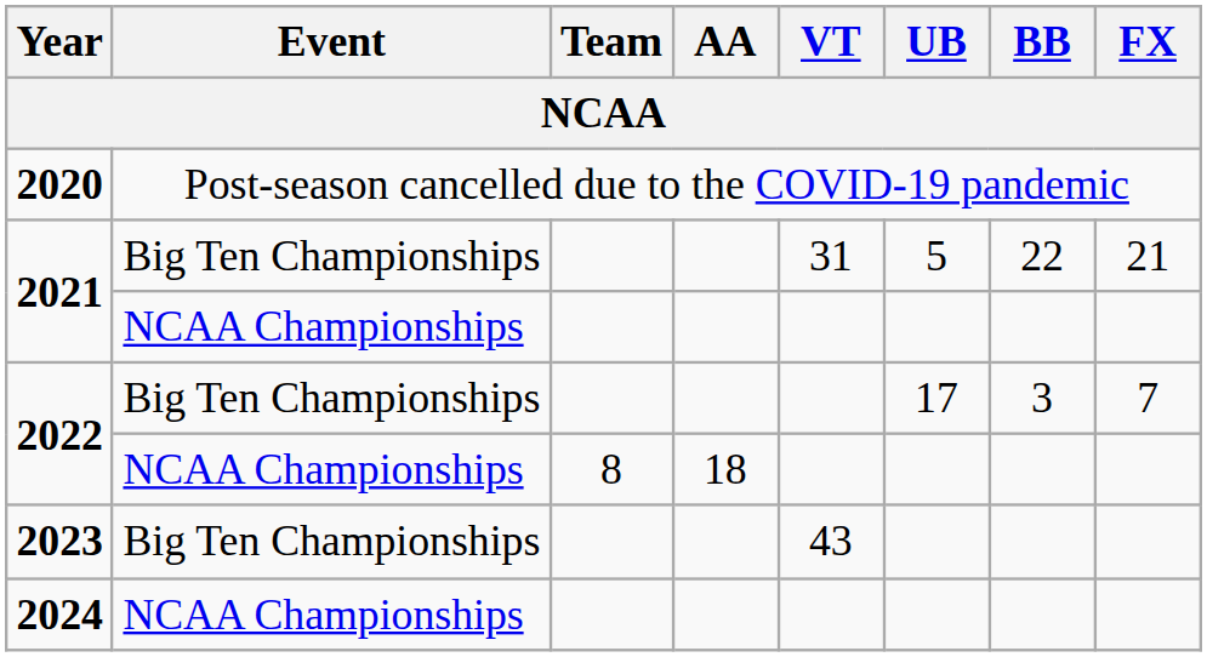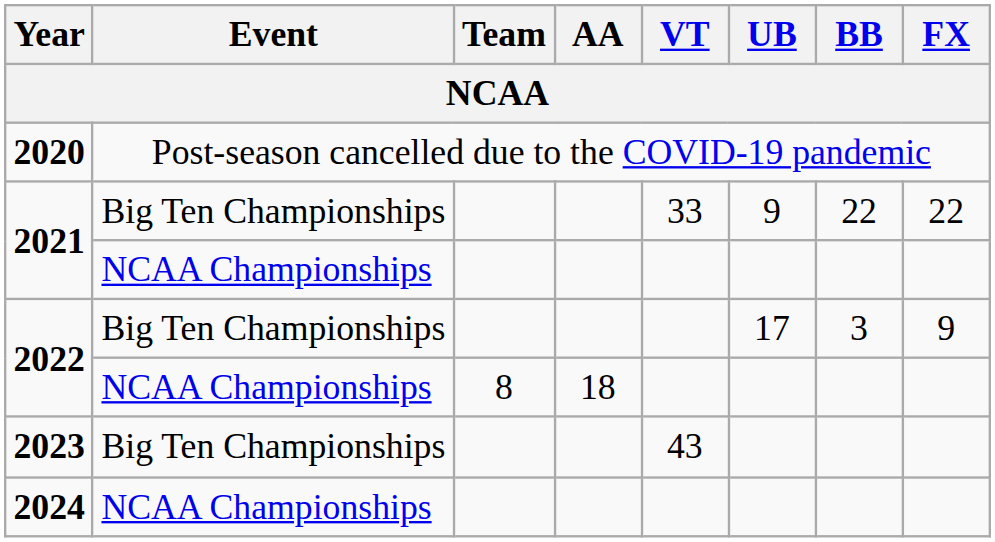 <table class="wikitable" style="text-align:center; font-size:95%;">
 <tr>
 <th align="center">Year</th>
 <th align="center">Event</th>
 <th style="width:30px;">Team</th>
 <th style="width:30px;">AA</th>
 <th style="width:30px;"><a href='#'>VT</a></th>
 <th style="width:30px;"><a href='#'>UB</a></th>
 <th style="width:30px;"><a href='#'>BB</a></th>
 <th style="width:30px;"><a href='#'>FX</a></th>
 </tr>
 <tr>
 <th colspan="8">NCAA</th>
 </tr>
 <tr>
 <td><strong>2020</strong></td>
 <td colspan="7">Post-season cancelled due to the <a href='#'>COVID-19 pandemic</a></td>
 </tr>
 <tr>
 <td rowspan="2"><strong>2021</strong></td>
 <td align="left">Big Ten Championships</td>
 <td></td>
 <td></td>
-<td>31</td>
-<td>5</td>
+<td>33</td>
+<td>9</td>
 <td>22</td>
-<td>21</td>
+<td>22</td>
 </tr>
 <tr>
 <td align="left"><a href='#'>NCAA Championships</a></td>
 <td></td>
 <td></td>
 <td></td>
 <td></td>
 <td></td>
 <td></td>
 </tr>
 <tr>
 <td rowspan="2"><strong>2022</strong></td>
 <td align="left">Big Ten Championships</td>
 <td></td>
 <td></td>
 <td></td>
 <td>17</td>
 <td>3</td>
-<td>7</td>
+<td>9</td>
 </tr>
 <tr>
 <td align="left"><a href='#'>NCAA Championships</a></td>
 <td>8</td>
 <td>18</td>
 <td></td>
 <td></td>
 <td></td>
 <td></td>
 </tr>
 <tr>
 <td rowspan="1"><strong>2023</strong></td>
 <td align="left">Big Ten Championships</td>
 <td></td>
 <td></td>
 <td>43</td>
 <td></td>
 <td></td>
 <td></td>
 </tr>
 <tr>
 <td rowspan="1"><strong>2024</strong></td>
 <td align=left><a href='#'>NCAA Championships</a></td>
 <td></td>
 <td></td>
 <td></td>
 <td></td>
 <td></td>
 <td></td>
 </tr>
 </table>
